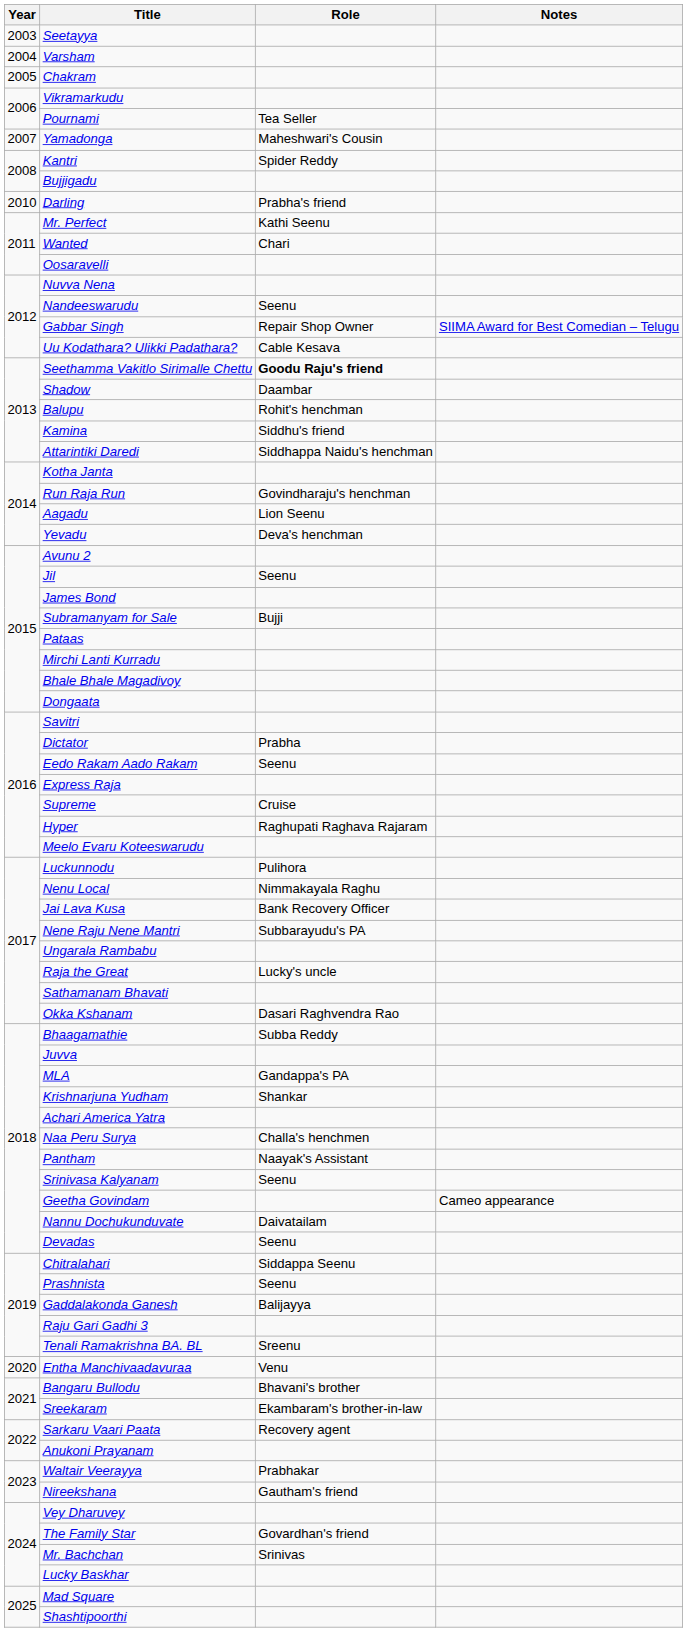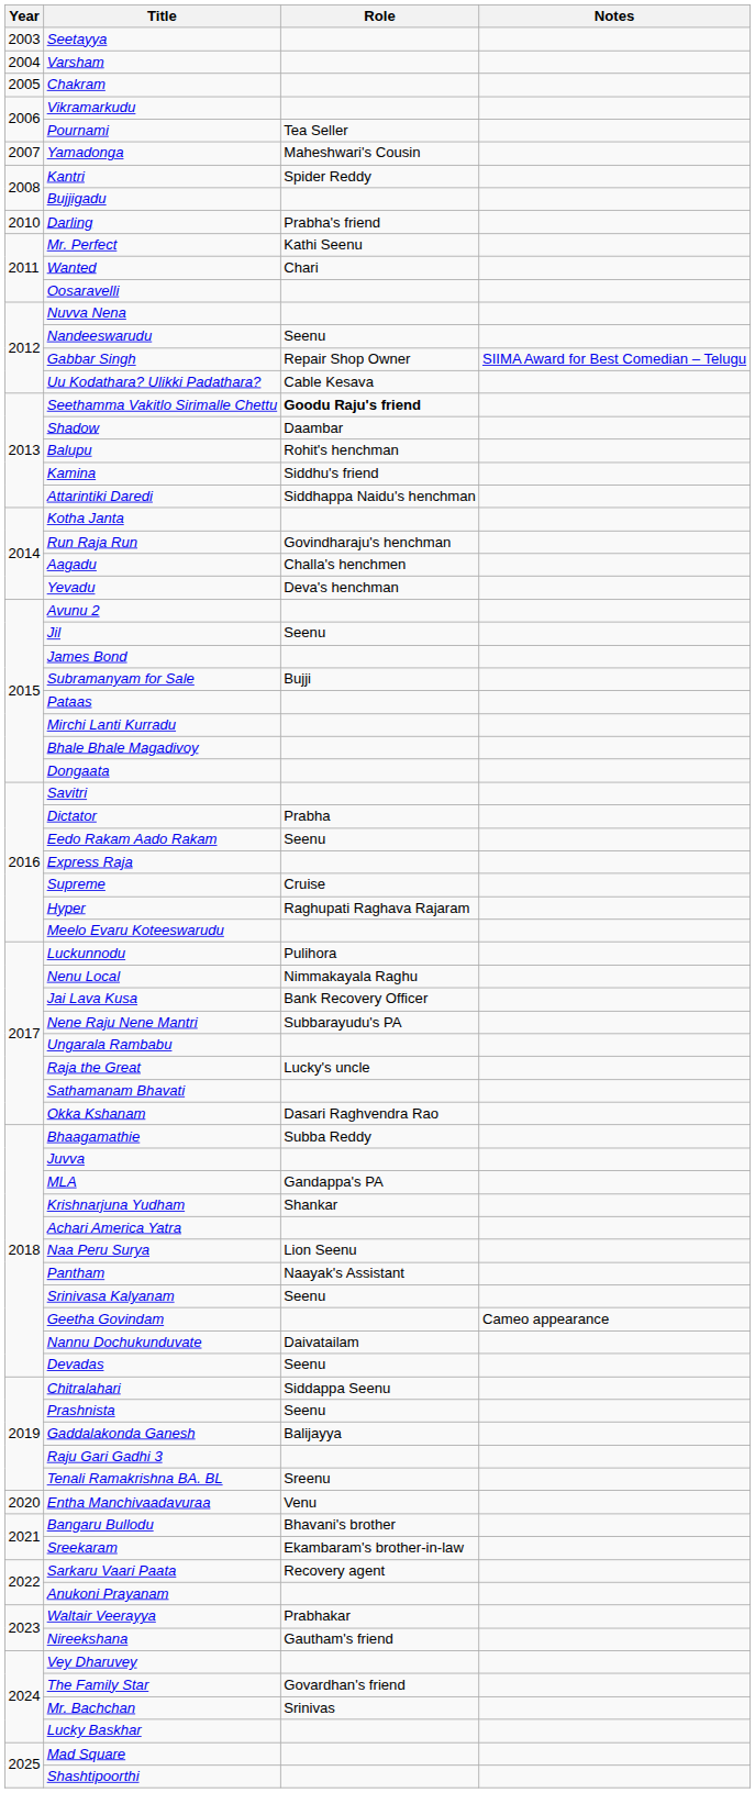 <table class="wikitable sortable">
 <tr>
 <th>Year</th>
 <th>Title</th>
 <th>Role</th>
 <th>Notes</th>
 </tr>
 <tr>
 <td rowspan="1">2003</td>
 <td><em><a href='#'>Seetayya</a></em></td>
 <td></td>
 <td></td>
 </tr>
 <tr>
 <td rowspan="1">2004</td>
 <td><em><a href='#'>Varsham</a></em></td>
 <td></td>
 <td></td>
 </tr>
 <tr>
 <td>2005</td>
 <td><em><a href='#'>Chakram</a></em></td>
 <td></td>
 <td></td>
 </tr>
 <tr>
 <td rowspan="2">2006</td>
 <td><em><a href='#'>Vikramarkudu</a></em></td>
 <td></td>
 <td></td>
 </tr>
 <tr>
 <td><em><a href='#'>Pournami</a></em></td>
 <td>Tea Seller</td>
 <td></td>
 </tr>
 <tr>
 <td rowspan="1">2007</td>
 <td><em><a href='#'>Yamadonga</a></em></td>
 <td>Maheshwari's Cousin</td>
 <td></td>
 </tr>
 <tr>
 <td rowspan="2">2008</td>
 <td><em><a href='#'>Kantri</a></em></td>
 <td>Spider Reddy</td>
 <td></td>
 </tr>
 <tr>
 <td><em><a href='#'>Bujjigadu</a></em></td>
 <td></td>
 <td></td>
 </tr>
 <tr>
 <td rowspan="1">2010</td>
 <td><em><a href='#'>Darling</a></em></td>
 <td>Prabha's friend</td>
 <td></td>
 </tr>
 <tr>
 <td rowspan="3">2011</td>
 <td><em><a href='#'>Mr. Perfect</a></em></td>
 <td>Kathi Seenu</td>
 <td></td>
 </tr>
 <tr>
 <td><em><a href='#'>Wanted</a></em></td>
 <td>Chari</td>
 <td></td>
 </tr>
 <tr>
 <td><em><a href='#'>Oosaravelli</a></em></td>
 <td></td>
 <td></td>
 </tr>
 <tr>
 <td rowspan="4">2012</td>
 <td><em><a href='#'>Nuvva Nena</a></em></td>
 <td></td>
 <td></td>
 </tr>
 <tr>
 <td><em><a href='#'>Nandeeswarudu</a></em></td>
 <td>Seenu</td>
 <td></td>
 </tr>
 <tr>
 <td><em><a href='#'>Gabbar Singh</a></em></td>
 <td>Repair Shop Owner</td>
 <td><a href='#'>SIIMA Award for Best Comedian – Telugu</a></td>
 </tr>
 <tr>
 <td><em><a href='#'>Uu Kodathara? Ulikki Padathara?</a></em></td>
 <td>Cable Kesava</td>
 <td></td>
 </tr>
 <tr>
 <td rowspan="5">2013</td>
 <td><em><a href='#'>Seethamma Vakitlo Sirimalle Chettu</a></em></td>
 <td><strong>Goodu Raju's friend</strong></td>
 <td></td>
 </tr>
 <tr>
 <td><em><a href='#'>Shadow</a></em></td>
 <td>Daambar</td>
 <td></td>
 </tr>
 <tr>
 <td><em><a href='#'>Balupu</a></em></td>
 <td>Rohit's henchman</td>
 <td></td>
 </tr>
 <tr>
 <td><em><a href='#'>Kamina</a></em></td>
 <td>Siddhu's friend</td>
 <td></td>
 </tr>
 <tr>
 <td><em><a href='#'>Attarintiki Daredi</a></em></td>
 <td>Siddhappa Naidu's henchman</td>
 <td></td>
 </tr>
 <tr>
 <td rowspan="4">2014</td>
 <td><em><a href='#'>Kotha Janta</a></em></td>
 <td></td>
 <td></td>
 </tr>
 <tr>
 <td><em><a href='#'>Run Raja Run</a></em></td>
 <td>Govindharaju's henchman</td>
 <td></td>
 </tr>
 <tr>
 <td><em><a href='#'>Aagadu</a></em></td>
-<td>Lion Seenu</td>
+<td>Challa's henchmen</td>
 <td></td>
 </tr>
 <tr>
 <td><em><a href='#'>Yevadu</a></em></td>
 <td>Deva's henchman</td>
 <td></td>
 </tr>
 <tr>
 <td rowspan="8">2015</td>
 <td><em><a href='#'>Avunu 2 </a></em></td>
 <td></td>
 <td></td>
 </tr>
 <tr>
 <td><em><a href='#'>Jil</a></em></td>
 <td>Seenu</td>
 <td></td>
 </tr>
 <tr>
 <td><a href='#'><em>James Bond</em></a></td>
 <td></td>
 <td></td>
 </tr>
 <tr>
 <td><em><a href='#'>Subramanyam for Sale</a></em></td>
 <td>Bujji</td>
 <td></td>
 </tr>
 <tr>
 <td><em><a href='#'>Pataas</a></em></td>
 <td></td>
 <td></td>
 </tr>
 <tr>
 <td><em><a href='#'>Mirchi Lanti Kurradu</a></em></td>
 <td></td>
 <td></td>
 </tr>
 <tr>
 <td><em><a href='#'>Bhale Bhale Magadivoy</a></em></td>
 <td></td>
 <td></td>
 </tr>
 <tr>
 <td><em><a href='#'>Dongaata</a></em></td>
 <td></td>
 <td></td>
 </tr>
 <tr>
 <td rowspan="7">2016</td>
 <td><em><a href='#'>Savitri</a></em></td>
 <td></td>
 <td></td>
 </tr>
 <tr>
 <td><em><a href='#'>Dictator</a></em></td>
 <td>Prabha</td>
 <td></td>
 </tr>
 <tr>
 <td><em><a href='#'>Eedo Rakam Aado Rakam</a></em></td>
 <td>Seenu</td>
 <td></td>
 </tr>
 <tr>
 <td><em><a href='#'>Express Raja</a></em></td>
 <td></td>
 <td></td>
 </tr>
 <tr>
 <td><em><a href='#'>Supreme</a></em></td>
 <td>Cruise</td>
 <td></td>
 </tr>
 <tr>
 <td><em><a href='#'>Hyper</a></em></td>
 <td>Raghupati Raghava Rajaram</td>
 <td></td>
 </tr>
 <tr>
 <td><em><a href='#'>Meelo Evaru Koteeswarudu</a></em></td>
 <td></td>
 <td></td>
 </tr>
 <tr>
 <td rowspan="8">2017</td>
 <td><em><a href='#'>Luckunnodu</a></em></td>
 <td>Pulihora</td>
 <td></td>
 </tr>
 <tr>
 <td><em><a href='#'>Nenu Local</a></em></td>
 <td>Nimmakayala Raghu</td>
 <td></td>
 </tr>
 <tr>
 <td><em><a href='#'>Jai Lava Kusa</a></em></td>
 <td>Bank Recovery Officer</td>
 <td></td>
 </tr>
 <tr>
 <td><em><a href='#'>Nene Raju Nene Mantri</a></em></td>
 <td>Subbarayudu's PA</td>
 <td></td>
 </tr>
 <tr>
 <td><em><a href='#'>Ungarala Rambabu</a></em></td>
 <td></td>
 <td></td>
 </tr>
 <tr>
 <td><em><a href='#'>Raja the Great</a></em></td>
 <td>Lucky's uncle</td>
 <td></td>
 </tr>
 <tr>
 <td><em><a href='#'>Sathamanam Bhavati</a></em></td>
 <td></td>
 <td></td>
 </tr>
 <tr>
 <td><em><a href='#'>Okka Kshanam</a></em></td>
 <td>Dasari Raghvendra Rao</td>
 <td></td>
 </tr>
 <tr>
 <td rowspan="11">2018</td>
 <td><em><a href='#'>Bhaagamathie</a></em></td>
 <td>Subba Reddy</td>
 <td></td>
 </tr>
 <tr>
 <td><em><a href='#'>Juvva</a></em></td>
 <td></td>
 <td></td>
 </tr>
 <tr>
 <td><em><a href='#'>MLA</a></em></td>
 <td>Gandappa's PA</td>
 <td></td>
 </tr>
 <tr>
 <td><em><a href='#'>Krishnarjuna Yudham</a></em></td>
 <td>Shankar</td>
 <td></td>
 </tr>
 <tr>
 <td><em><a href='#'>Achari America Yatra</a></em></td>
 <td></td>
 <td></td>
 </tr>
 <tr>
 <td><em><a href='#'>Naa Peru Surya</a></em></td>
-<td>Challa's henchmen</td>
+<td>Lion Seenu</td>
 <td></td>
 </tr>
 <tr>
 <td><em><a href='#'>Pantham</a></em></td>
 <td>Naayak's Assistant</td>
 <td></td>
 </tr>
 <tr>
 <td><em><a href='#'>Srinivasa Kalyanam</a></em></td>
 <td>Seenu</td>
 <td></td>
 </tr>
 <tr>
 <td><em><a href='#'>Geetha Govindam</a></em></td>
 <td></td>
 <td>Cameo appearance</td>
 </tr>
 <tr>
 <td><em><a href='#'>Nannu Dochukunduvate</a></em></td>
 <td>Daivatailam</td>
 <td></td>
 </tr>
 <tr>
 <td><em><a href='#'>Devadas</a></em></td>
 <td>Seenu</td>
 <td></td>
 </tr>
 <tr>
 <td rowspan="5">2019</td>
 <td><em><a href='#'>Chitralahari</a></em></td>
 <td>Siddappa Seenu</td>
 <td></td>
 </tr>
 <tr>
 <td><em><a href='#'>Prashnista</a></em></td>
 <td>Seenu</td>
 <td></td>
 </tr>
 <tr>
 <td><em><a href='#'>Gaddalakonda Ganesh</a></em></td>
 <td>Balijayya</td>
 <td></td>
 </tr>
 <tr>
 <td><em><a href='#'>Raju Gari Gadhi 3</a></em></td>
 <td></td>
 <td></td>
 </tr>
 <tr>
 <td><em><a href='#'>Tenali Ramakrishna BA. BL</a></em></td>
 <td>Sreenu</td>
 <td></td>
 </tr>
 <tr>
 <td rowspan="1">2020</td>
 <td><em><a href='#'>Entha Manchivaadavuraa</a></em></td>
 <td>Venu</td>
 <td></td>
 </tr>
 <tr>
 <td rowspan="2">2021</td>
 <td><a href='#'><em>Bangaru Bullodu</em></a></td>
 <td>Bhavani's brother</td>
 <td></td>
 </tr>
 <tr>
 <td><em><a href='#'>Sreekaram</a></em></td>
 <td>Ekambaram's brother-in-law</td>
 <td></td>
 </tr>
 <tr>
 <td rowspan="2">2022</td>
 <td><em><a href='#'>Sarkaru Vaari Paata </a></em></td>
 <td>Recovery agent</td>
 <td></td>
 </tr>
 <tr>
 <td><em><a href='#'>Anukoni Prayanam</a></em></td>
 <td></td>
 <td></td>
 </tr>
 <tr>
 <td rowspan="2">2023</td>
 <td><em><a href='#'>Waltair Veerayya</a></em></td>
 <td>Prabhakar</td>
 <td></td>
 </tr>
 <tr>
 <td><em><a href='#'>Nireekshana</a></em></td>
 <td>Gautham's friend</td>
 <td></td>
 </tr>
 <tr>
 <td rowspan="4">2024</td>
 <td><em><a href='#'>Vey Dharuvey</a></em></td>
 <td></td>
 <td></td>
 </tr>
 <tr>
 <td><em><a href='#'>The Family Star</a></em></td>
 <td>Govardhan's friend</td>
 <td></td>
 </tr>
 <tr>
 <td><em><a href='#'>Mr. Bachchan</a></em></td>
 <td>Srinivas</td>
 <td></td>
 </tr>
 <tr>
 <td><a href='#'><em>Lucky Baskhar</em></a></td>
 <td></td>
 <td></td>
 </tr>
 <tr>
 <td rowspan="2">2025</td>
 <td><a href='#'><em>Mad Square</em></a></td>
 <td></td>
 <td></td>
 </tr>
 <tr>
 <td><em><a href='#'>Shashtipoorthi</a></em></td>
 <td></td>
 <td></td>
 </tr>
 </table>
